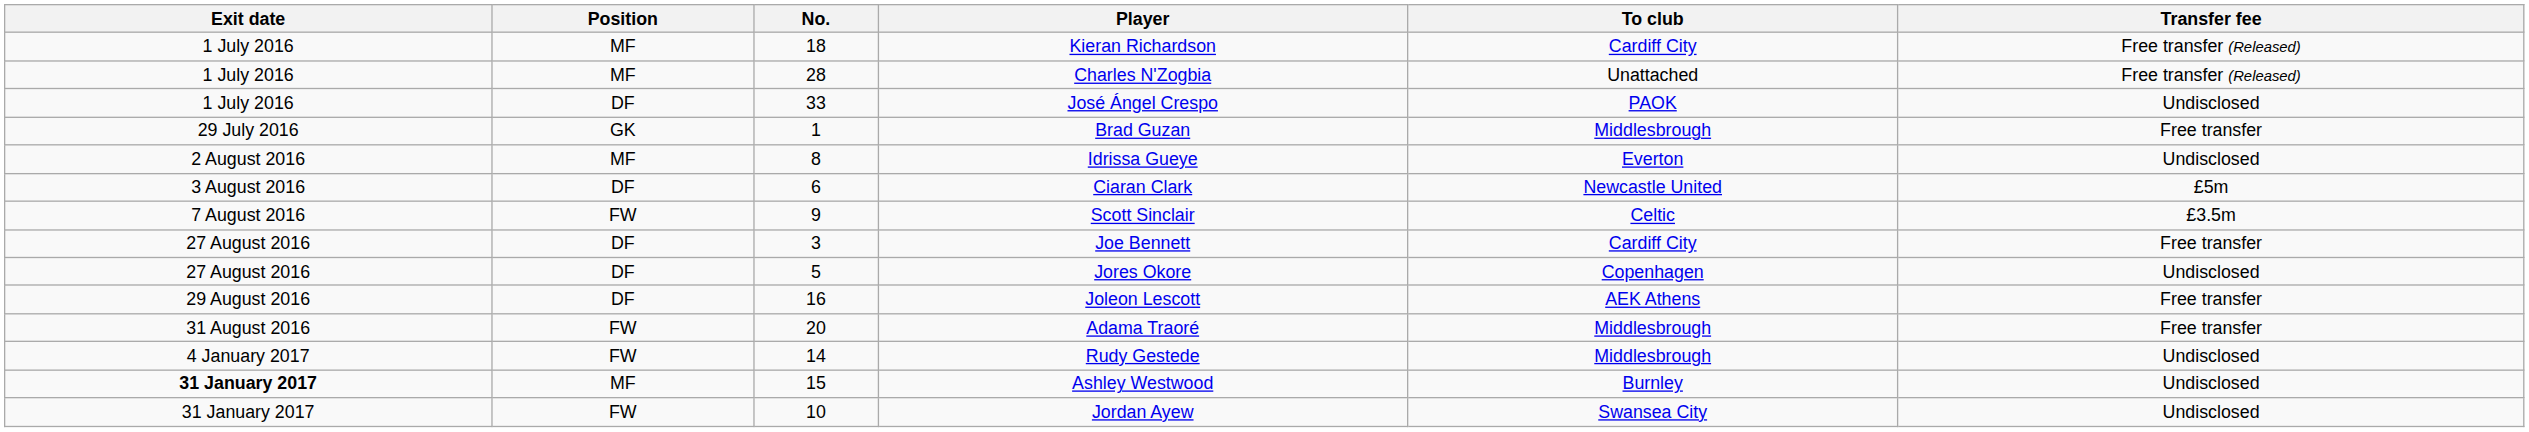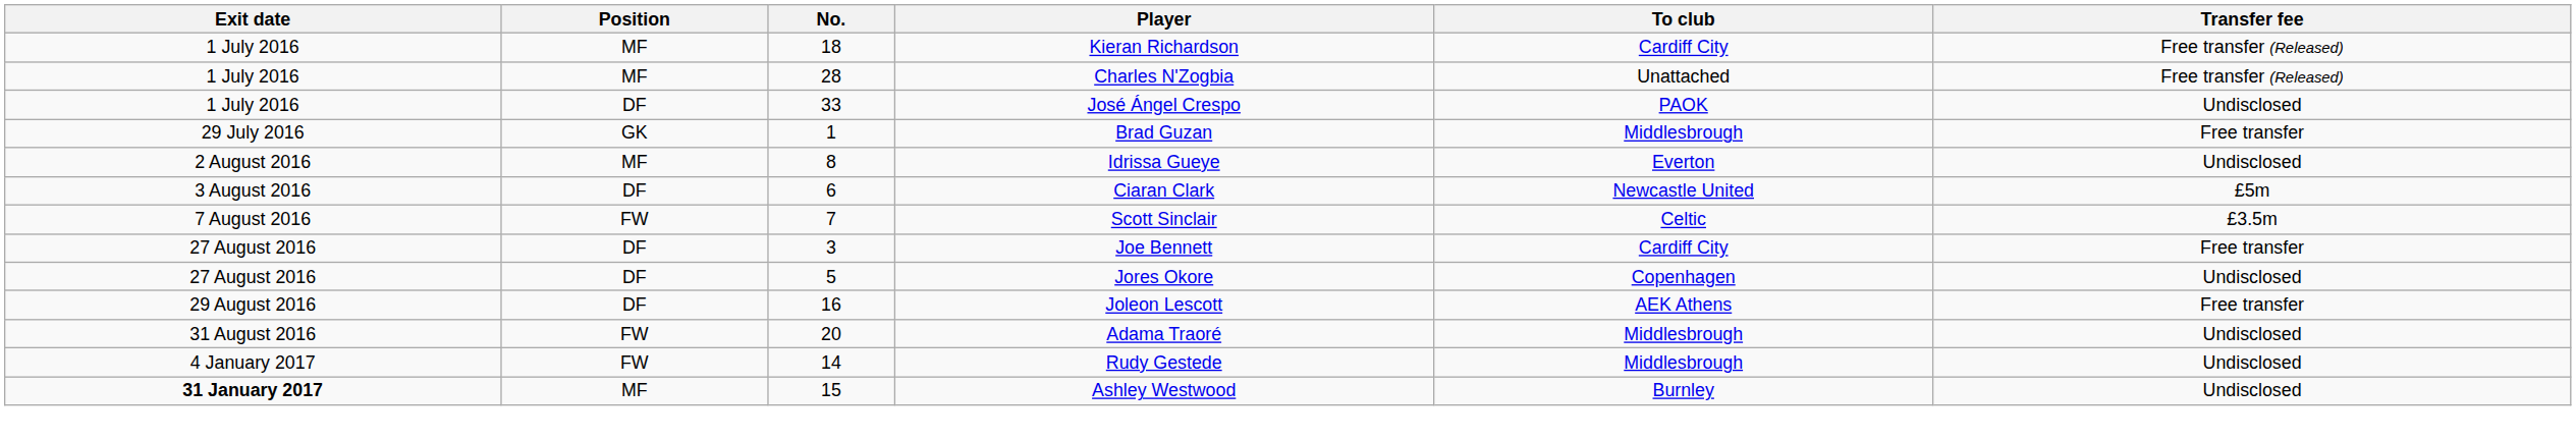 <table class="wikitable sortable" style="width:97%; text-align:center; font-size:85%; text-align:centre;">
 <tr>
 <th><strong>Exit date</strong></th>
 <th><strong>Position</strong></th>
 <th><strong>No.</strong></th>
 <th><strong>Player</strong></th>
 <th><strong>To club</strong></th>
 <th><strong>Transfer fee</strong></th>
 </tr>
 <tr>
 <td>1 July 2016</td>
 <td>MF</td>
 <td>18</td>
 <td> <a href='#'>Kieran Richardson</a></td>
 <td> <a href='#'>Cardiff City</a></td>
 <td>Free transfer <small><em>(Released)</em></small></td>
 </tr>
 <tr>
 <td>1 July 2016</td>
 <td>MF</td>
 <td>28</td>
 <td> <a href='#'>Charles N'Zogbia</a></td>
 <td>Unattached</td>
 <td>Free transfer <small><em>(Released)</em></small></td>
 </tr>
 <tr>
 <td>1 July 2016</td>
 <td>DF</td>
 <td>33</td>
 <td> <a href='#'>José Ángel Crespo</a></td>
 <td> <a href='#'>PAOK</a></td>
 <td>Undisclosed</td>
 </tr>
 <tr>
 <td>29 July 2016</td>
 <td>GK</td>
 <td>1</td>
 <td> <a href='#'>Brad Guzan</a></td>
 <td> <a href='#'>Middlesbrough</a></td>
 <td>Free transfer</td>
 </tr>
 <tr>
 <td>2 August 2016</td>
 <td>MF</td>
 <td>8</td>
 <td> <a href='#'>Idrissa Gueye</a></td>
 <td> <a href='#'>Everton</a></td>
 <td>Undisclosed</td>
 </tr>
 <tr>
 <td>3 August 2016</td>
 <td>DF</td>
 <td>6</td>
 <td> <a href='#'>Ciaran Clark</a></td>
 <td> <a href='#'>Newcastle United</a></td>
 <td>£5m</td>
 </tr>
 <tr>
 <td>7 August 2016</td>
 <td>FW</td>
-<td>9</td>
+<td>7</td>
 <td> <a href='#'>Scott Sinclair</a></td>
 <td> <a href='#'>Celtic</a></td>
 <td>£3.5m</td>
 </tr>
 <tr>
 <td>27 August 2016</td>
 <td>DF</td>
 <td>3</td>
 <td> <a href='#'>Joe Bennett</a></td>
 <td> <a href='#'>Cardiff City</a></td>
 <td>Free transfer</td>
 </tr>
 <tr>
 <td>27 August 2016</td>
 <td>DF</td>
 <td>5</td>
 <td> <a href='#'>Jores Okore</a></td>
 <td> <a href='#'>Copenhagen</a></td>
 <td>Undisclosed</td>
 </tr>
 <tr>
 <td>29 August 2016</td>
 <td>DF</td>
 <td>16</td>
 <td> <a href='#'>Joleon Lescott</a></td>
 <td> <a href='#'>AEK Athens</a></td>
 <td>Free transfer</td>
 </tr>
 <tr>
 <td>31 August 2016</td>
 <td>FW</td>
 <td>20</td>
 <td> <a href='#'>Adama Traoré</a></td>
 <td> <a href='#'>Middlesbrough</a></td>
-<td>Free transfer</td>
+<td>Undisclosed</td>
 </tr>
 <tr>
 <td>4 January 2017</td>
 <td>FW</td>
 <td>14</td>
 <td> <a href='#'>Rudy Gestede</a></td>
 <td> <a href='#'>Middlesbrough</a></td>
 <td>Undisclosed</td>
 </tr>
 <tr>
 <td><strong>31 January 2017</strong></td>
 <td>MF</td>
 <td>15</td>
 <td> <a href='#'>Ashley Westwood</a></td>
 <td> <a href='#'>Burnley</a></td>
 <td>Undisclosed</td>
 </tr>
-<tr>
-<td>31 January 2017</td>
-<td>FW</td>
-<td>10</td>
-<td> <a href='#'>Jordan Ayew</a></td>
-<td> <a href='#'>Swansea City</a></td>
-<td>Undisclosed</td>
-</tr>
 </table>
